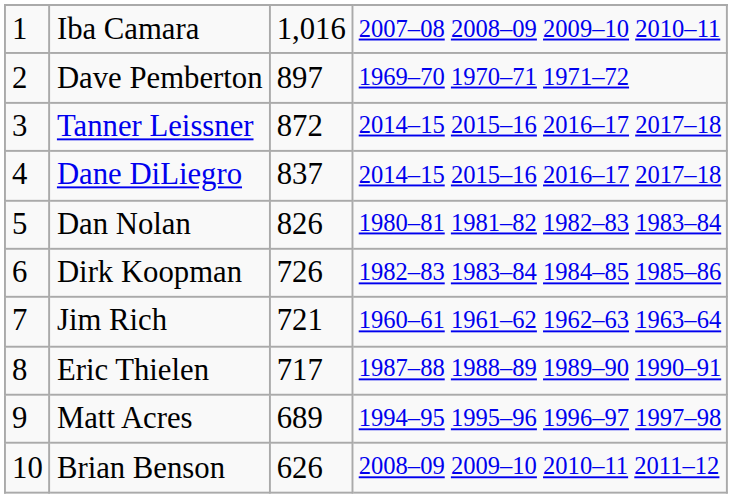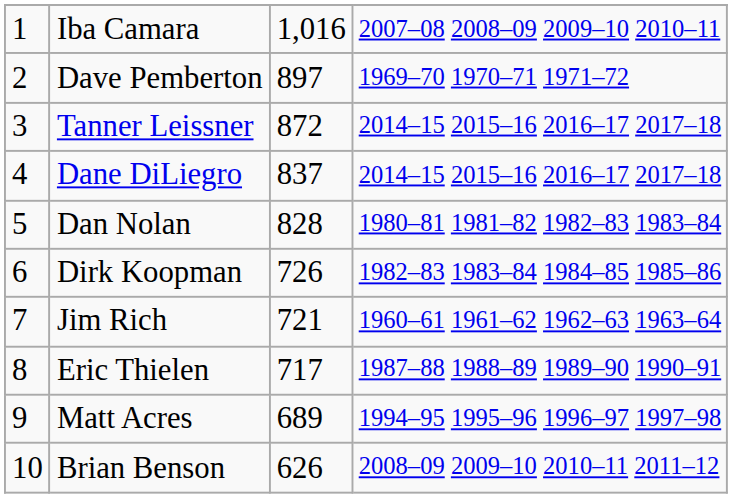 <table class="wikitable">
 <tr>
 </tr>
 <tr>
 <td>1</td>
 <td>Iba Camara</td>
 <td>1,016</td>
 <td style="font-size:80%;"><a href='#'>2007–08</a> <a href='#'>2008–09</a> <a href='#'>2009–10</a> <a href='#'>2010–11</a></td>
 </tr>
 <tr>
 <td>2</td>
 <td>Dave Pemberton</td>
 <td>897</td>
 <td style="font-size:80%;"><a href='#'>1969–70</a> <a href='#'>1970–71</a> <a href='#'>1971–72</a></td>
 </tr>
 <tr>
 <td>3</td>
 <td><a href='#'>Tanner Leissner</a></td>
 <td>872</td>
 <td style="font-size:80%;"><a href='#'>2014–15</a> <a href='#'>2015–16</a> <a href='#'>2016–17</a> <a href='#'>2017–18</a></td>
 </tr>
 <tr>
 <td>4</td>
 <td><a href='#'>Dane DiLiegro</a></td>
 <td>837</td>
 <td style="font-size:80%;"><a href='#'>2014–15</a> <a href='#'>2015–16</a> <a href='#'>2016–17</a> <a href='#'>2017–18</a></td>
 </tr>
 <tr>
 <td>5</td>
 <td>Dan Nolan</td>
-<td>826</td>
+<td>828</td>
 <td style="font-size:80%;"><a href='#'>1980–81</a> <a href='#'>1981–82</a> <a href='#'>1982–83</a> <a href='#'>1983–84</a></td>
 </tr>
 <tr>
 <td>6</td>
 <td>Dirk Koopman</td>
 <td>726</td>
 <td style="font-size:80%;"><a href='#'>1982–83</a> <a href='#'>1983–84</a> <a href='#'>1984–85</a> <a href='#'>1985–86</a></td>
 </tr>
 <tr>
 <td>7</td>
 <td>Jim Rich</td>
 <td>721</td>
 <td style="font-size:80%;"><a href='#'>1960–61</a> <a href='#'>1961–62</a> <a href='#'>1962–63</a> <a href='#'>1963–64</a></td>
 </tr>
 <tr>
 <td>8</td>
 <td>Eric Thielen</td>
 <td>717</td>
 <td style="font-size:80%;"><a href='#'>1987–88</a> <a href='#'>1988–89</a> <a href='#'>1989–90</a> <a href='#'>1990–91</a></td>
 </tr>
 <tr>
 <td>9</td>
 <td>Matt Acres</td>
 <td>689</td>
 <td style="font-size:80%;"><a href='#'>1994–95</a> <a href='#'>1995–96</a> <a href='#'>1996–97</a> <a href='#'>1997–98</a></td>
 </tr>
 <tr>
 <td>10</td>
 <td>Brian Benson</td>
 <td>626</td>
 <td style="font-size:80%;"><a href='#'>2008–09</a> <a href='#'>2009–10</a> <a href='#'>2010–11</a> <a href='#'>2011–12</a></td>
 </tr>
 </table>
